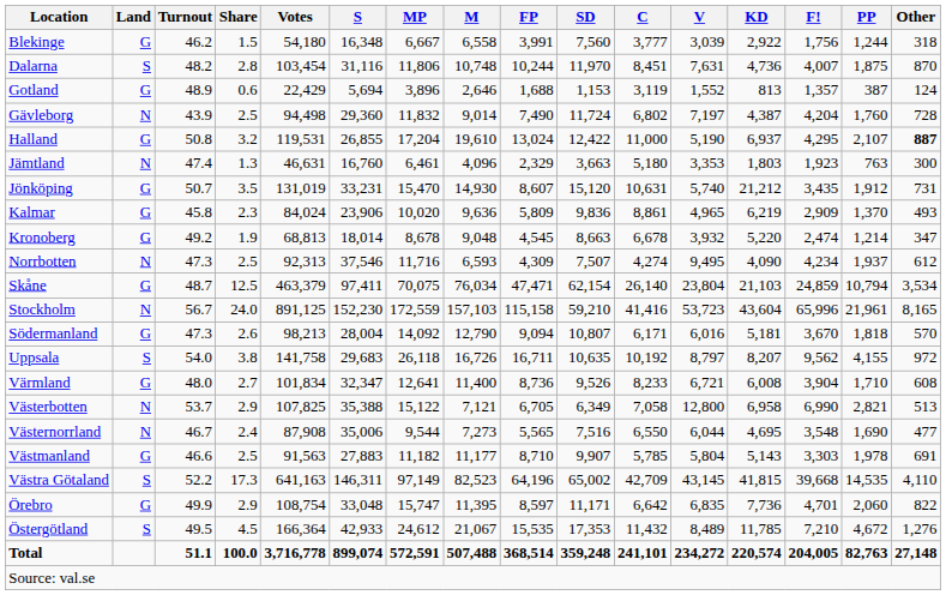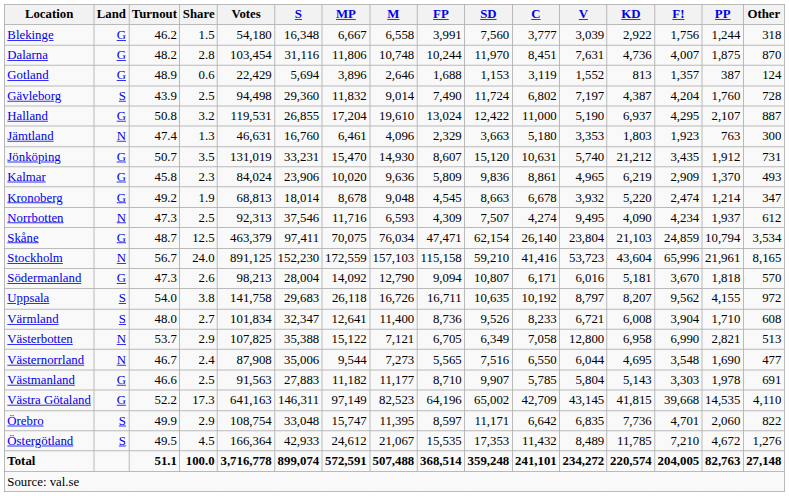 <table class="wikitable sortable" style=text-align:right>
 <tr>
 <th>Location</th>
 <th>Land</th>
 <th>Turnout</th>
 <th>Share</th>
 <th>Votes</th>
 <th><a href='#'>S</a></th>
 <th><a href='#'>MP</a></th>
 <th><a href='#'>M</a></th>
 <th><a href='#'>FP</a></th>
 <th><a href='#'>SD</a></th>
 <th><a href='#'>C</a></th>
 <th><a href='#'>V</a></th>
 <th><a href='#'>KD</a></th>
 <th><a href='#'>F!</a></th>
 <th><a href='#'>PP</a></th>
 <th>Other</th>
 </tr>
 <tr>
 <td align=left><a href='#'>Blekinge</a></td>
 <td><a href='#'>G</a></td>
 <td>46.2</td>
 <td>1.5</td>
 <td>54,180</td>
 <td>16,348</td>
 <td>6,667</td>
 <td>6,558</td>
 <td>3,991</td>
 <td>7,560</td>
 <td>3,777</td>
 <td>3,039</td>
 <td>2,922</td>
 <td>1,756</td>
 <td>1,244</td>
 <td>318</td>
 </tr>
 <tr>
 <td align=left><a href='#'>Dalarna</a></td>
-<td><a href='#'>S</a></td>
+<td><a href='#'>G</a></td>
 <td>48.2</td>
 <td>2.8</td>
 <td>103,454</td>
 <td>31,116</td>
 <td>11,806</td>
 <td>10,748</td>
 <td>10,244</td>
 <td>11,970</td>
 <td>8,451</td>
 <td>7,631</td>
 <td>4,736</td>
 <td>4,007</td>
 <td>1,875</td>
 <td>870</td>
 </tr>
 <tr>
 <td align=left><a href='#'>Gotland</a></td>
 <td><a href='#'>G</a></td>
 <td>48.9</td>
 <td>0.6</td>
 <td>22,429</td>
 <td>5,694</td>
 <td>3,896</td>
 <td>2,646</td>
 <td>1,688</td>
 <td>1,153</td>
 <td>3,119</td>
 <td>1,552</td>
 <td>813</td>
 <td>1,357</td>
 <td>387</td>
 <td>124</td>
 </tr>
 <tr>
 <td align=left><a href='#'>Gävleborg</a></td>
-<td><a href='#'>N</a></td>
+<td><a href='#'>S</a></td>
 <td>43.9</td>
 <td>2.5</td>
 <td>94,498</td>
 <td>29,360</td>
 <td>11,832</td>
 <td>9,014</td>
 <td>7,490</td>
 <td>11,724</td>
 <td>6,802</td>
 <td>7,197</td>
 <td>4,387</td>
 <td>4,204</td>
 <td>1,760</td>
 <td>728</td>
 </tr>
 <tr>
 <td align=left><a href='#'>Halland</a></td>
 <td><a href='#'>G</a></td>
 <td>50.8</td>
 <td>3.2</td>
 <td>119,531</td>
 <td>26,855</td>
 <td>17,204</td>
 <td>19,610</td>
 <td>13,024</td>
 <td>12,422</td>
 <td>11,000</td>
 <td>5,190</td>
 <td>6,937</td>
 <td>4,295</td>
 <td>2,107</td>
-<td><strong>887</strong></td>
+<td>887</td>
 </tr>
 <tr>
 <td align=left><a href='#'>Jämtland</a></td>
 <td><a href='#'>N</a></td>
 <td>47.4</td>
 <td>1.3</td>
 <td>46,631</td>
 <td>16,760</td>
 <td>6,461</td>
 <td>4,096</td>
 <td>2,329</td>
 <td>3,663</td>
 <td>5,180</td>
 <td>3,353</td>
 <td>1,803</td>
 <td>1,923</td>
 <td>763</td>
 <td>300</td>
 </tr>
 <tr>
 <td align=left><a href='#'>Jönköping</a></td>
 <td><a href='#'>G</a></td>
 <td>50.7</td>
 <td>3.5</td>
 <td>131,019</td>
 <td>33,231</td>
 <td>15,470</td>
 <td>14,930</td>
 <td>8,607</td>
 <td>15,120</td>
 <td>10,631</td>
 <td>5,740</td>
 <td>21,212</td>
 <td>3,435</td>
 <td>1,912</td>
 <td>731</td>
 </tr>
 <tr>
 <td align=left><a href='#'>Kalmar</a></td>
 <td><a href='#'>G</a></td>
 <td>45.8</td>
 <td>2.3</td>
 <td>84,024</td>
 <td>23,906</td>
 <td>10,020</td>
 <td>9,636</td>
 <td>5,809</td>
 <td>9,836</td>
 <td>8,861</td>
 <td>4,965</td>
 <td>6,219</td>
 <td>2,909</td>
 <td>1,370</td>
 <td>493</td>
 </tr>
 <tr>
 <td align=left><a href='#'>Kronoberg</a></td>
 <td><a href='#'>G</a></td>
 <td>49.2</td>
 <td>1.9</td>
 <td>68,813</td>
 <td>18,014</td>
 <td>8,678</td>
 <td>9,048</td>
 <td>4,545</td>
 <td>8,663</td>
 <td>6,678</td>
 <td>3,932</td>
 <td>5,220</td>
 <td>2,474</td>
 <td>1,214</td>
 <td>347</td>
 </tr>
 <tr>
 <td align=left><a href='#'>Norrbotten</a></td>
 <td><a href='#'>N</a></td>
 <td>47.3</td>
 <td>2.5</td>
 <td>92,313</td>
 <td>37,546</td>
 <td>11,716</td>
 <td>6,593</td>
 <td>4,309</td>
 <td>7,507</td>
 <td>4,274</td>
 <td>9,495</td>
 <td>4,090</td>
 <td>4,234</td>
 <td>1,937</td>
 <td>612</td>
 </tr>
 <tr>
 <td align=left><a href='#'>Skåne</a></td>
 <td><a href='#'>G</a></td>
 <td>48.7</td>
 <td>12.5</td>
 <td>463,379</td>
 <td>97,411</td>
 <td>70,075</td>
 <td>76,034</td>
 <td>47,471</td>
 <td>62,154</td>
 <td>26,140</td>
 <td>23,804</td>
 <td>21,103</td>
 <td>24,859</td>
 <td>10,794</td>
 <td>3,534</td>
 </tr>
 <tr>
 <td align=left><a href='#'>Stockholm</a></td>
 <td><a href='#'>N</a></td>
 <td>56.7</td>
 <td>24.0</td>
 <td>891,125</td>
 <td>152,230</td>
 <td>172,559</td>
 <td>157,103</td>
 <td>115,158</td>
 <td>59,210</td>
 <td>41,416</td>
 <td>53,723</td>
 <td>43,604</td>
 <td>65,996</td>
 <td>21,961</td>
 <td>8,165</td>
 </tr>
 <tr>
 <td align=left><a href='#'>Södermanland</a></td>
 <td><a href='#'>G</a></td>
 <td>47.3</td>
 <td>2.6</td>
 <td>98,213</td>
 <td>28,004</td>
 <td>14,092</td>
 <td>12,790</td>
 <td>9,094</td>
 <td>10,807</td>
 <td>6,171</td>
 <td>6,016</td>
 <td>5,181</td>
 <td>3,670</td>
 <td>1,818</td>
 <td>570</td>
 </tr>
 <tr>
 <td align=left><a href='#'>Uppsala</a></td>
 <td><a href='#'>S</a></td>
 <td>54.0</td>
 <td>3.8</td>
 <td>141,758</td>
 <td>29,683</td>
 <td>26,118</td>
 <td>16,726</td>
 <td>16,711</td>
 <td>10,635</td>
 <td>10,192</td>
 <td>8,797</td>
 <td>8,207</td>
 <td>9,562</td>
 <td>4,155</td>
 <td>972</td>
 </tr>
 <tr>
 <td align=left><a href='#'>Värmland</a></td>
-<td><a href='#'>G</a></td>
+<td><a href='#'>S</a></td>
 <td>48.0</td>
 <td>2.7</td>
 <td>101,834</td>
 <td>32,347</td>
 <td>12,641</td>
 <td>11,400</td>
 <td>8,736</td>
 <td>9,526</td>
 <td>8,233</td>
 <td>6,721</td>
 <td>6,008</td>
 <td>3,904</td>
 <td>1,710</td>
 <td>608</td>
 </tr>
 <tr>
 <td align=left><a href='#'>Västerbotten</a></td>
 <td><a href='#'>N</a></td>
 <td>53.7</td>
 <td>2.9</td>
 <td>107,825</td>
 <td>35,388</td>
 <td>15,122</td>
 <td>7,121</td>
 <td>6,705</td>
 <td>6,349</td>
 <td>7,058</td>
 <td>12,800</td>
 <td>6,958</td>
 <td>6,990</td>
 <td>2,821</td>
 <td>513</td>
 </tr>
 <tr>
 <td align=left><a href='#'>Västernorrland</a></td>
 <td><a href='#'>N</a></td>
 <td>46.7</td>
 <td>2.4</td>
 <td>87,908</td>
 <td>35,006</td>
 <td>9,544</td>
 <td>7,273</td>
 <td>5,565</td>
 <td>7,516</td>
 <td>6,550</td>
 <td>6,044</td>
 <td>4,695</td>
 <td>3,548</td>
 <td>1,690</td>
 <td>477</td>
 </tr>
 <tr>
 <td align=left><a href='#'>Västmanland</a></td>
 <td><a href='#'>G</a></td>
 <td>46.6</td>
 <td>2.5</td>
 <td>91,563</td>
 <td>27,883</td>
 <td>11,182</td>
 <td>11,177</td>
 <td>8,710</td>
 <td>9,907</td>
 <td>5,785</td>
 <td>5,804</td>
 <td>5,143</td>
 <td>3,303</td>
 <td>1,978</td>
 <td>691</td>
 </tr>
 <tr>
 <td align=left><a href='#'>Västra Götaland</a></td>
-<td><a href='#'>S</a></td>
+<td><a href='#'>G</a></td>
 <td>52.2</td>
 <td>17.3</td>
 <td>641,163</td>
 <td>146,311</td>
 <td>97,149</td>
 <td>82,523</td>
 <td>64,196</td>
 <td>65,002</td>
 <td>42,709</td>
 <td>43,145</td>
 <td>41,815</td>
 <td>39,668</td>
 <td>14,535</td>
 <td>4,110</td>
 </tr>
 <tr>
 <td align=left><a href='#'>Örebro</a></td>
-<td><a href='#'>G</a></td>
+<td><a href='#'>S</a></td>
 <td>49.9</td>
 <td>2.9</td>
 <td>108,754</td>
 <td>33,048</td>
 <td>15,747</td>
 <td>11,395</td>
 <td>8,597</td>
 <td>11,171</td>
 <td>6,642</td>
 <td>6,835</td>
 <td>7,736</td>
 <td>4,701</td>
 <td>2,060</td>
 <td>822</td>
 </tr>
 <tr>
 <td align=left><a href='#'>Östergötland</a></td>
 <td><a href='#'>S</a></td>
 <td>49.5</td>
 <td>4.5</td>
 <td>166,364</td>
 <td>42,933</td>
 <td>24,612</td>
 <td>21,067</td>
 <td>15,535</td>
 <td>17,353</td>
 <td>11,432</td>
 <td>8,489</td>
 <td>11,785</td>
 <td>7,210</td>
 <td>4,672</td>
 <td>1,276</td>
 </tr>
 <tr>
 <td align=left><strong>Total</strong></td>
 <td></td>
 <td><strong>51.1</strong></td>
 <td><strong>100.0</strong></td>
 <td><strong>3,716,778</strong></td>
 <td><strong>899,074</strong></td>
 <td><strong>572,591</strong></td>
 <td><strong>507,488</strong></td>
 <td><strong>368,514</strong></td>
 <td><strong>359,248</strong></td>
 <td><strong>241,101</strong></td>
 <td><strong>234,272</strong></td>
 <td><strong>220,574</strong></td>
 <td><strong>204,005</strong></td>
 <td><strong>82,763</strong></td>
 <td><strong>27,148</strong></td>
 </tr>
 <tr>
 <td align=left colspan=16>Source: val.se </td>
 </tr>
 </table>
